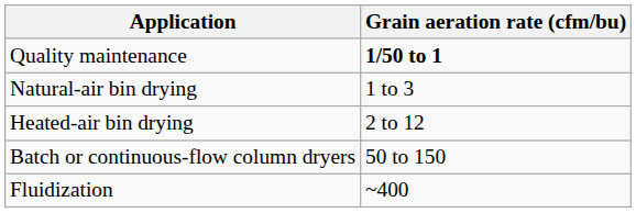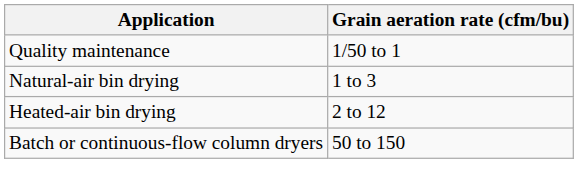 <table class="wikitable">
 <tr>
 <th>Application</th>
 <th>Grain aeration rate (cfm/bu)</th>
 </tr>
 <tr>
 <td>Quality maintenance</td>
-<td><strong>1/50 to 1</strong></td>
+<td>1/50 to 1</td>
 </tr>
 <tr>
 <td>Natural-air bin drying</td>
 <td>1 to 3</td>
 </tr>
 <tr>
 <td>Heated-air bin drying</td>
 <td>2 to 12</td>
 </tr>
 <tr>
 <td>Batch or continuous-flow column dryers</td>
 <td>50 to 150</td>
 </tr>
-<tr>
-<td>Fluidization</td>
-<td>~400</td>
-</tr>
 </table>
